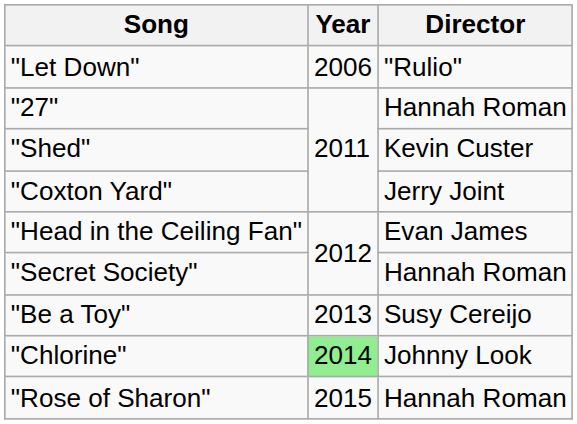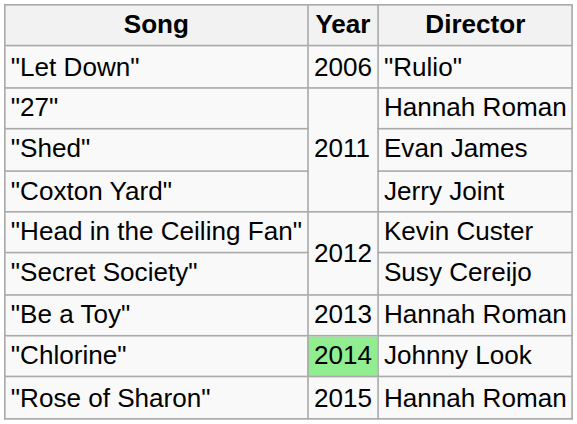 <table class="wikitable">
 <tr>
 <th>Song</th>
 <th>Year</th>
 <th>Director</th>
 </tr>
 <tr>
 <td>"Let Down"</td>
 <td>2006</td>
 <td>"Rulio"</td>
 </tr>
 <tr>
 <td>"27"</td>
 <td rowspan="3">2011</td>
 <td>Hannah Roman</td>
 </tr>
 <tr>
 <td>"Shed"</td>
-<td>Kevin Custer</td>
+<td>Evan James</td>
 </tr>
 <tr>
 <td>"Coxton Yard"</td>
 <td>Jerry Joint</td>
 </tr>
 <tr>
 <td>"Head in the Ceiling Fan"</td>
 <td rowspan="2">2012</td>
-<td>Evan James</td>
+<td>Kevin Custer</td>
 </tr>
 <tr>
 <td>"Secret Society"</td>
-<td>Hannah Roman</td>
+<td>Susy Cereijo</td>
 </tr>
 <tr>
 <td>"Be a Toy"</td>
 <td>2013</td>
-<td>Susy Cereijo</td>
+<td>Hannah Roman</td>
 </tr>
 <tr>
 <td>"Chlorine"</td>
 <td style="background: lightgreen;">2014</td>
 <td>Johnny Look</td>
 </tr>
 <tr>
 <td>"Rose of Sharon"</td>
 <td>2015</td>
 <td>Hannah Roman</td>
 </tr>
 </table>
